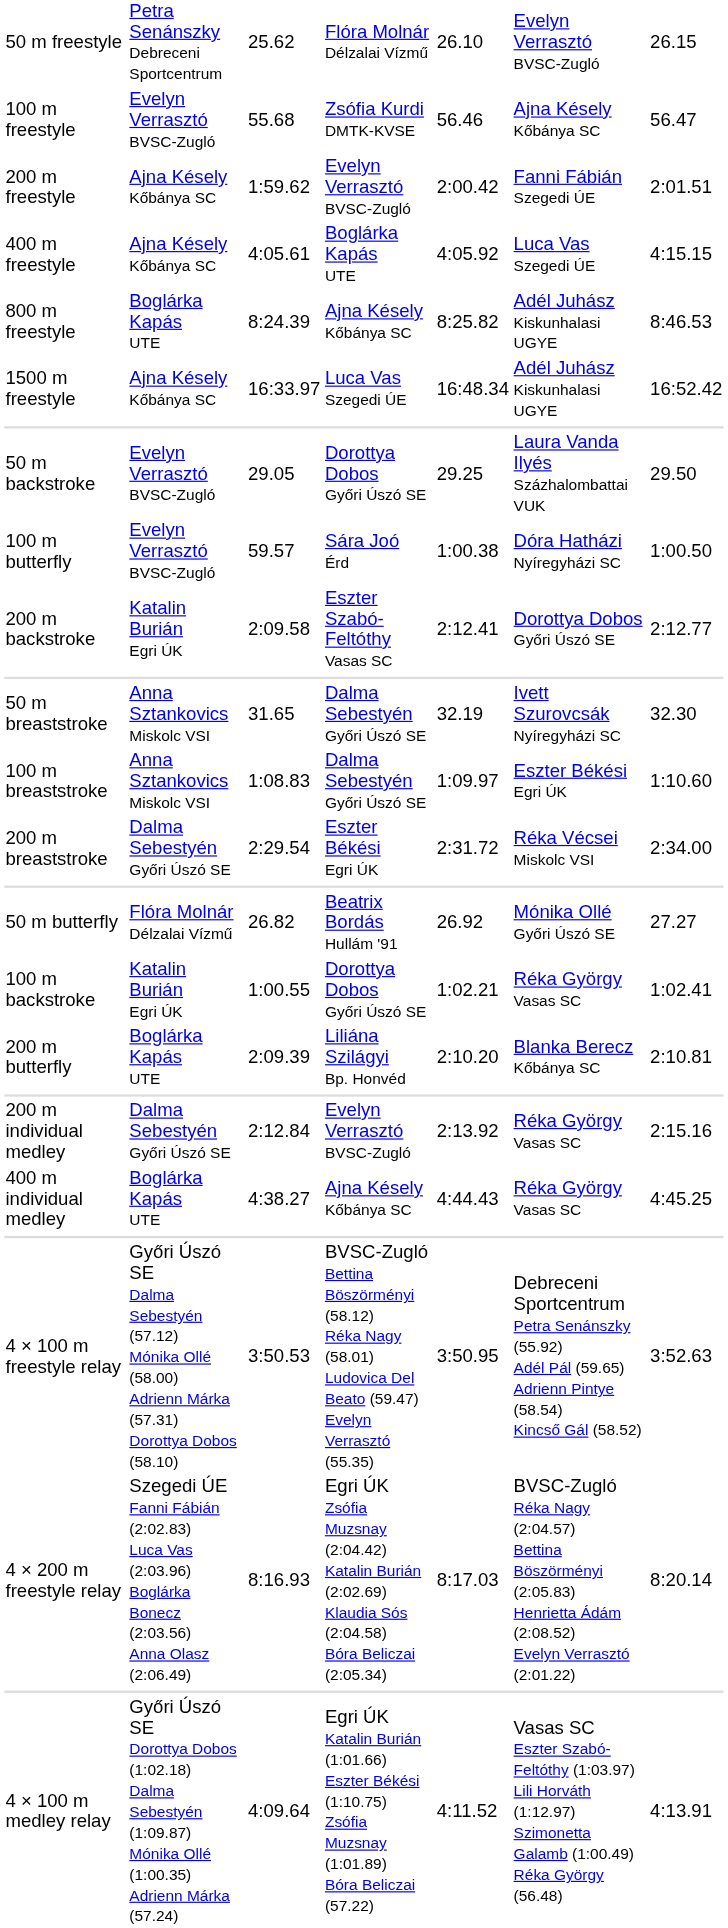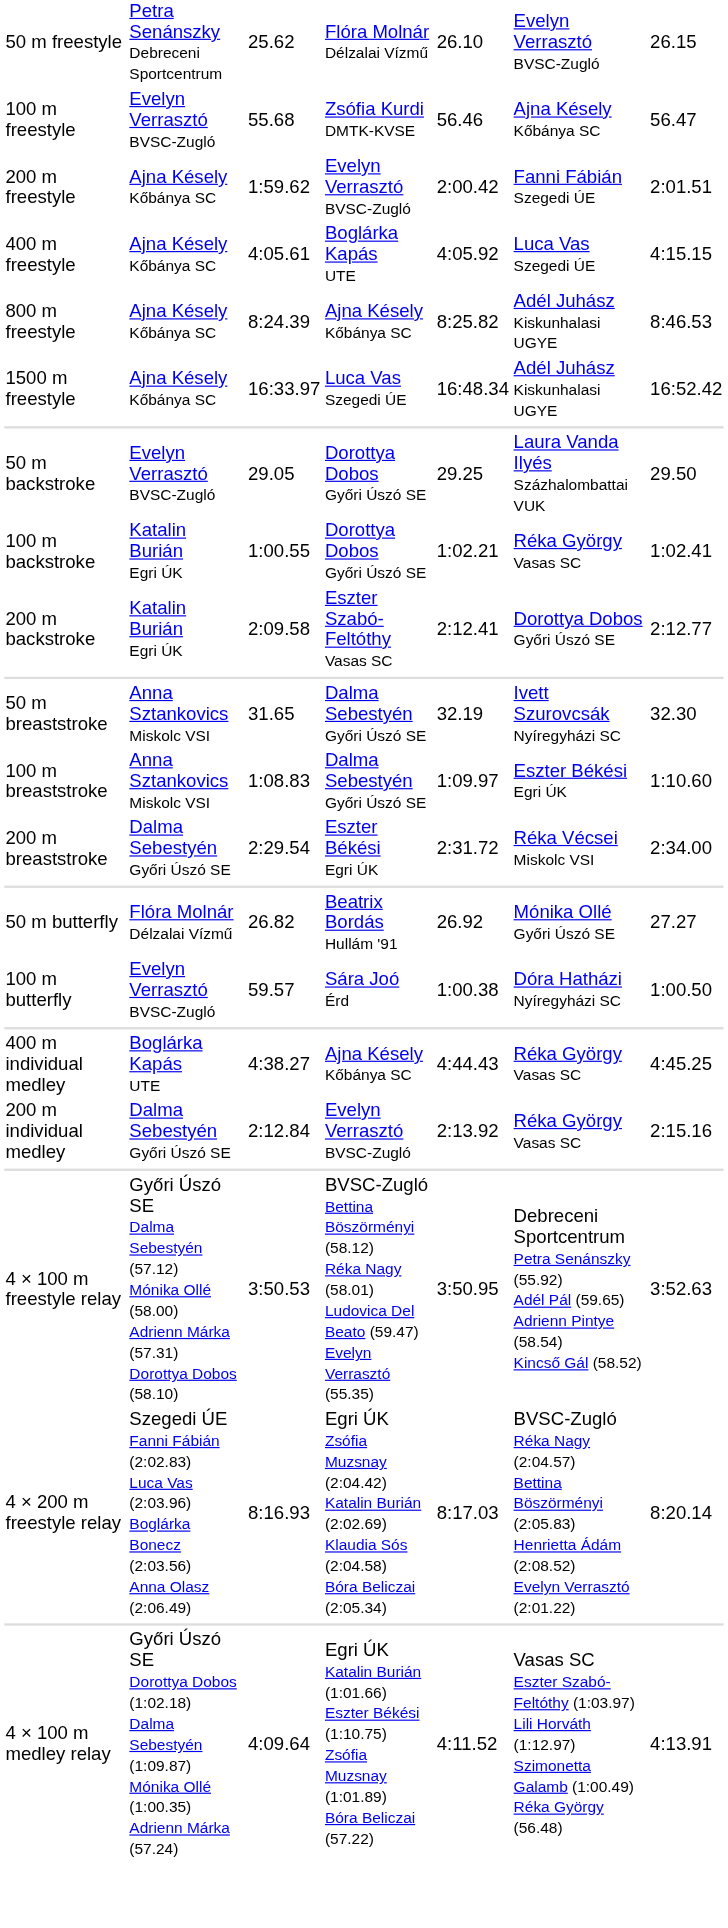 <table>
 <tr>
 <td>50 m freestyle</td>
 <td><a href='#'>Petra Senánszky</a><br><small> Debreceni Sportcentrum</small></td>
 <td>25.62</td>
 <td><a href='#'>Flóra Molnár</a><br><small> Délzalai Vízmű</small></td>
 <td>26.10</td>
 <td><a href='#'>Evelyn Verrasztó</a><br><small> BVSC-Zugló</small></td>
 <td>26.15</td>
 </tr>
 <tr>
 <td>100 m freestyle</td>
 <td><a href='#'>Evelyn Verrasztó</a><br><small> BVSC-Zugló</small></td>
 <td>55.68</td>
 <td><a href='#'>Zsófia Kurdi</a><br><small> DMTK-KVSE</small></td>
 <td>56.46</td>
 <td><a href='#'>Ajna Késely</a><br><small> Kőbánya SC</small></td>
 <td>56.47</td>
 </tr>
 <tr>
 <td>200 m freestyle</td>
 <td><a href='#'>Ajna Késely</a><br><small> Kőbánya SC</small></td>
 <td>1:59.62</td>
 <td><a href='#'>Evelyn Verrasztó</a><br><small> BVSC-Zugló</small></td>
 <td>2:00.42</td>
 <td><a href='#'>Fanni Fábián</a><br><small> Szegedi ÚE</small></td>
 <td>2:01.51</td>
 </tr>
 <tr>
 <td>400 m freestyle</td>
 <td><a href='#'>Ajna Késely</a><br><small> Kőbánya SC</small></td>
 <td>4:05.61</td>
 <td><a href='#'>Boglárka Kapás</a><br><small> UTE</small></td>
 <td>4:05.92</td>
 <td><a href='#'>Luca Vas</a><br><small> Szegedi ÚE</small></td>
 <td>4:15.15</td>
 </tr>
 <tr>
 <td>800 m freestyle</td>
-<td><a href='#'>Boglárka Kapás</a><br><small> UTE</small></td>
+<td><a href='#'>Ajna Késely</a><br><small> Kőbánya SC</small></td>
 <td>8:24.39</td>
 <td><a href='#'>Ajna Késely</a><br><small> Kőbánya SC</small></td>
 <td>8:25.82</td>
 <td><a href='#'>Adél Juhász</a><br><small> Kiskunhalasi UGYE</small></td>
 <td>8:46.53</td>
 </tr>
 <tr>
 <td>1500 m freestyle</td>
 <td><a href='#'>Ajna Késely</a><br><small> Kőbánya SC</small></td>
 <td>16:33.97</td>
 <td><a href='#'>Luca Vas</a><br><small> Szegedi ÚE</small></td>
 <td>16:48.34</td>
 <td><a href='#'>Adél Juhász</a><br><small> Kiskunhalasi UGYE</small></td>
 <td>16:52.42</td>
 </tr>
 <tr>
 </tr>
 <tr bgcolor=#ddd>
 <td colspan=7></td>
 </tr>
 <tr>
 <td>50 m backstroke</td>
 <td><a href='#'>Evelyn Verrasztó</a><br><small> BVSC-Zugló</small></td>
 <td>29.05</td>
 <td><a href='#'>Dorottya Dobos</a><br><small> Győri Úszó SE</small></td>
 <td>29.25</td>
 <td><a href='#'>Laura Vanda Ilyés</a><br><small> Százhalombattai VUK</small></td>
 <td>29.50</td>
 </tr>
 <tr>
-<td>100 m butterfly</td>
-<td><a href='#'>Evelyn Verrasztó</a><br><small> BVSC-Zugló</small></td>
-<td>59.57</td>
-<td><a href='#'>Sára Joó</a><br><small> Érd</small></td>
-<td>1:00.38</td>
-<td><a href='#'>Dóra Hatházi</a><br><small> Nyíregyházi SC</small></td>
-<td>1:00.50</td>
+<td>100 m backstroke</td>
+<td><a href='#'>Katalin Burián</a><br><small> Egri ÚK</small></td>
+<td>1:00.55</td>
+<td><a href='#'>Dorottya Dobos</a><br><small> Győri Úszó SE</small></td>
+<td>1:02.21</td>
+<td><a href='#'>Réka György</a><br><small> Vasas SC</small></td>
+<td>1:02.41</td>
 </tr>
 <tr>
 <td>200 m backstroke</td>
 <td><a href='#'>Katalin Burián</a><br><small> Egri ÚK</small></td>
 <td>2:09.58</td>
 <td><a href='#'>Eszter Szabó-Feltóthy</a><br><small> Vasas SC</small></td>
 <td>2:12.41</td>
 <td><a href='#'>Dorottya Dobos</a><br><small> Győri Úszó SE</small></td>
 <td>2:12.77</td>
 </tr>
 <tr>
 </tr>
 <tr bgcolor=#ddd>
 <td colspan=7></td>
 </tr>
 <tr>
 <td>50 m breaststroke</td>
 <td><a href='#'>Anna Sztankovics</a><br><small> Miskolc VSI</small></td>
 <td>31.65</td>
 <td><a href='#'>Dalma Sebestyén</a><br><small> Győri Úszó SE</small></td>
 <td>32.19</td>
 <td><a href='#'>Ivett Szurovcsák</a><br><small> Nyíregyházi SC</small></td>
 <td>32.30</td>
 </tr>
 <tr>
 <td>100 m breaststroke</td>
 <td><a href='#'>Anna Sztankovics</a><br><small> Miskolc VSI</small></td>
 <td>1:08.83</td>
 <td><a href='#'>Dalma Sebestyén</a><br><small> Győri Úszó SE</small></td>
 <td>1:09.97</td>
 <td><a href='#'>Eszter Békési</a><br><small> Egri ÚK</small></td>
 <td>1:10.60</td>
 </tr>
 <tr>
 <td>200 m breaststroke</td>
 <td><a href='#'>Dalma Sebestyén</a><br><small> Győri Úszó SE</small></td>
 <td>2:29.54</td>
 <td><a href='#'>Eszter Békési</a><br><small> Egri ÚK</small></td>
 <td>2:31.72</td>
 <td><a href='#'>Réka Vécsei</a><br><small> Miskolc VSI</small></td>
 <td>2:34.00</td>
 </tr>
 <tr>
 </tr>
 <tr bgcolor=#ddd>
 <td colspan=7></td>
 </tr>
 <tr>
 <td>50 m butterfly</td>
 <td><a href='#'>Flóra Molnár</a><br><small> Délzalai Vízmű</small></td>
 <td>26.82</td>
 <td><a href='#'>Beatrix Bordás</a><br><small> Hullám '91</small></td>
 <td>26.92</td>
 <td><a href='#'>Mónika Ollé</a><br><small> Győri Úszó SE</small></td>
 <td>27.27</td>
 </tr>
 <tr>
-<td>100 m backstroke</td>
-<td><a href='#'>Katalin Burián</a><br><small> Egri ÚK</small></td>
-<td>1:00.55</td>
-<td><a href='#'>Dorottya Dobos</a><br><small> Győri Úszó SE</small></td>
-<td>1:02.21</td>
-<td><a href='#'>Réka György</a><br><small> Vasas SC</small></td>
-<td>1:02.41</td>
-</tr>
-<tr>
-<td>200 m butterfly</td>
-<td><a href='#'>Boglárka Kapás</a><br><small> UTE</small></td>
-<td>2:09.39</td>
-<td><a href='#'>Liliána Szilágyi</a><br><small> Bp. Honvéd</small></td>
-<td>2:10.20</td>
-<td><a href='#'>Blanka Berecz</a><br><small> Kőbánya SC</small></td>
-<td>2:10.81</td>
+<td>100 m butterfly</td>
+<td><a href='#'>Evelyn Verrasztó</a><br><small> BVSC-Zugló</small></td>
+<td>59.57</td>
+<td><a href='#'>Sára Joó</a><br><small> Érd</small></td>
+<td>1:00.38</td>
+<td><a href='#'>Dóra Hatházi</a><br><small> Nyíregyházi SC</small></td>
+<td>1:00.50</td>
 </tr>
 <tr>
 </tr>
 <tr bgcolor=#ddd>
 <td colspan=7></td>
+</tr>
+<tr>
+<td>400 m individual medley</td>
+<td><a href='#'>Boglárka Kapás</a><br><small> UTE</small></td>
+<td>4:38.27</td>
+<td><a href='#'>Ajna Késely</a><br><small> Kőbánya SC</small></td>
+<td>4:44.43</td>
+<td><a href='#'>Réka György</a><br><small> Vasas SC</small></td>
+<td>4:45.25</td>
 </tr>
 <tr>
 <td>200 m individual medley</td>
 <td><a href='#'>Dalma Sebestyén</a><br><small> Győri Úszó SE</small></td>
 <td>2:12.84</td>
 <td><a href='#'>Evelyn Verrasztó</a><br><small> BVSC-Zugló</small></td>
 <td>2:13.92</td>
 <td><a href='#'>Réka György</a><br><small> Vasas SC</small></td>
 <td>2:15.16</td>
-</tr>
-<tr>
-<td>400 m individual medley</td>
-<td><a href='#'>Boglárka Kapás</a><br><small> UTE</small></td>
-<td>4:38.27</td>
-<td><a href='#'>Ajna Késely</a><br><small> Kőbánya SC</small></td>
-<td>4:44.43</td>
-<td><a href='#'>Réka György</a><br><small> Vasas SC</small></td>
-<td>4:45.25</td>
 </tr>
 <tr>
 </tr>
 <tr bgcolor=#ddd>
 <td colspan=7></td>
 </tr>
 <tr>
 <td>4 × 100 m freestyle relay</td>
 <td> Győri Úszó SE<br><small><a href='#'>Dalma Sebestyén</a> (57.12)<br> <a href='#'>Mónika Ollé</a> (58.00)<br> <a href='#'>Adrienn Márka</a> (57.31)<br> <a href='#'>Dorottya Dobos</a> (58.10)</small></td>
 <td>3:50.53</td>
 <td> BVSC-Zugló<br><small><a href='#'>Bettina Böszörményi</a> (58.12)<br> <a href='#'>Réka Nagy</a> (58.01)<br> <a href='#'>Ludovica Del Beato</a> (59.47)<br> <a href='#'>Evelyn Verrasztó</a> (55.35)</small></td>
 <td>3:50.95</td>
 <td> Debreceni Sportcentrum<br><small><a href='#'>Petra Senánszky</a> (55.92)<br> <a href='#'>Adél Pál</a> (59.65)<br> <a href='#'>Adrienn Pintye</a> (58.54)<br> <a href='#'>Kincső Gál</a> (58.52)</small></td>
 <td>3:52.63</td>
 </tr>
 <tr>
 <td>4 × 200 m freestyle relay</td>
 <td> Szegedi ÚE<br><small><a href='#'>Fanni Fábián</a> (2:02.83)<br> <a href='#'>Luca Vas</a> (2:03.96)<br> <a href='#'>Boglárka Bonecz</a> (2:03.56)<br> <a href='#'>Anna Olasz</a> (2:06.49)</small></td>
 <td>8:16.93</td>
 <td> Egri ÚK<br><small><a href='#'>Zsófia Muzsnay</a> (2:04.42)<br> <a href='#'>Katalin Burián</a> (2:02.69)<br> <a href='#'>Klaudia Sós</a> (2:04.58)<br> <a href='#'>Bóra Beliczai</a> (2:05.34)</small></td>
 <td>8:17.03</td>
 <td> BVSC-Zugló<br><small><a href='#'>Réka Nagy</a> (2:04.57)<br> <a href='#'>Bettina Böszörményi</a> (2:05.83)<br> <a href='#'>Henrietta Ádám</a> (2:08.52)<br> <a href='#'>Evelyn Verrasztó</a> (2:01.22)</small></td>
 <td>8:20.14</td>
 </tr>
 <tr>
 </tr>
 <tr bgcolor=#ddd>
 <td colspan=7></td>
 </tr>
 <tr>
 <td>4 × 100 m medley relay</td>
 <td> Győri Úszó SE<br><small><a href='#'>Dorottya Dobos</a> (1:02.18)<br> <a href='#'>Dalma Sebestyén</a> (1:09.87)<br> <a href='#'>Mónika Ollé</a> (1:00.35)<br> <a href='#'>Adrienn Márka</a> (57.24)</small></td>
 <td>4:09.64</td>
 <td> Egri ÚK<br><small><a href='#'>Katalin Burián</a> (1:01.66)<br> <a href='#'>Eszter Békési</a> (1:10.75)<br> <a href='#'>Zsófia Muzsnay</a> (1:01.89)<br> <a href='#'>Bóra Beliczai</a> (57.22)</small></td>
 <td>4:11.52</td>
 <td> Vasas SC<br><small><a href='#'>Eszter Szabó-Feltóthy</a> (1:03.97)<br> <a href='#'>Lili Horváth</a> (1:12.97)<br> <a href='#'>Szimonetta Galamb</a> (1:00.49)<br> <a href='#'>Réka György</a> (56.48)</small></td>
 <td>4:13.91</td>
 </tr>
 </table>
